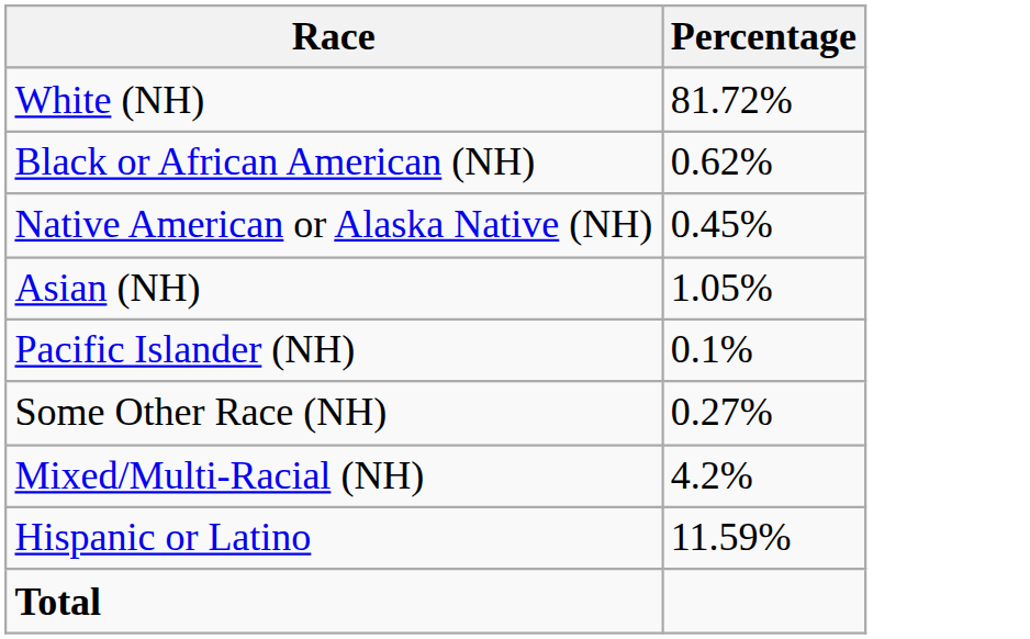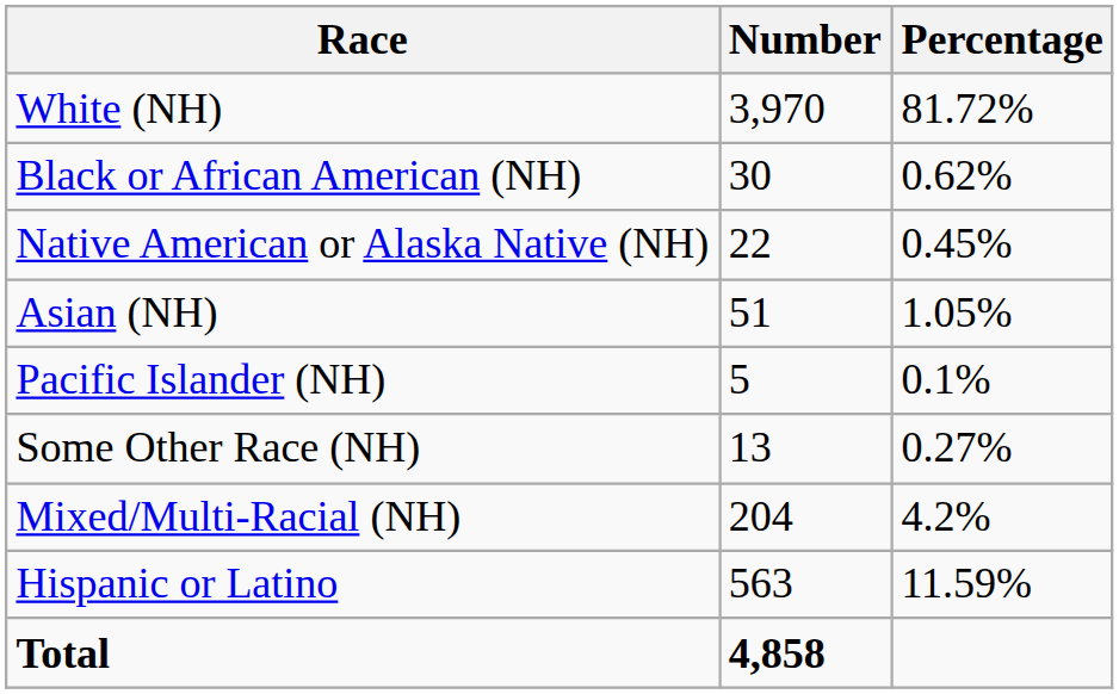 <table class="wikitable">
 <tr>
 <th>Race</th>
+<th>Number</th>
 <th>Percentage</th>
 </tr>
 <tr>
 <td><a href='#'>White</a> (NH)</td>
+<td>3,970</td>
 <td>81.72%</td>
 </tr>
 <tr>
 <td><a href='#'>Black or African American</a> (NH)</td>
+<td>30</td>
 <td>0.62%</td>
 </tr>
 <tr>
 <td><a href='#'>Native American</a> or <a href='#'>Alaska Native</a> (NH)</td>
+<td>22</td>
 <td>0.45%</td>
 </tr>
 <tr>
 <td><a href='#'>Asian</a> (NH)</td>
+<td>51</td>
 <td>1.05%</td>
 </tr>
 <tr>
 <td><a href='#'>Pacific Islander</a> (NH)</td>
+<td>5</td>
 <td>0.1%</td>
 </tr>
 <tr>
 <td>Some Other Race (NH)</td>
+<td>13</td>
 <td>0.27%</td>
 </tr>
 <tr>
 <td><a href='#'>Mixed/Multi-Racial</a> (NH)</td>
+<td>204</td>
 <td>4.2%</td>
 </tr>
 <tr>
 <td><a href='#'>Hispanic or Latino</a></td>
+<td>563</td>
 <td>11.59%</td>
 </tr>
 <tr>
 <td><strong>Total</strong></td>
+<td><strong>4,858</strong></td>
 <td></td>
 </tr>
 </table>
